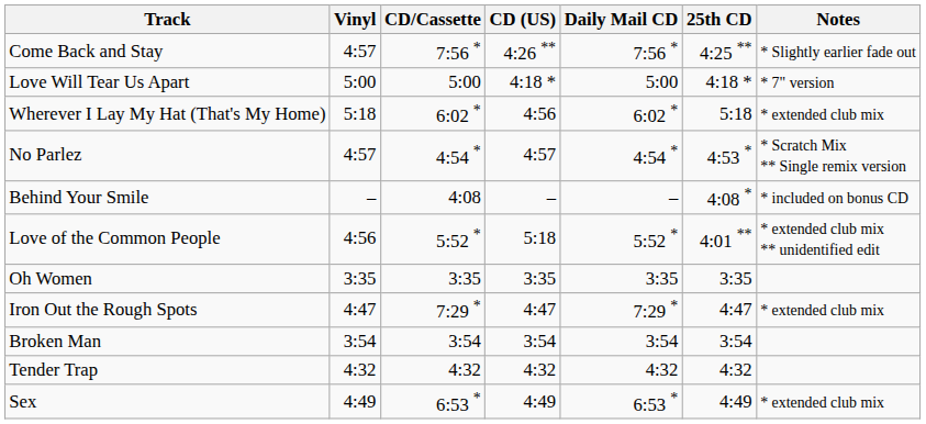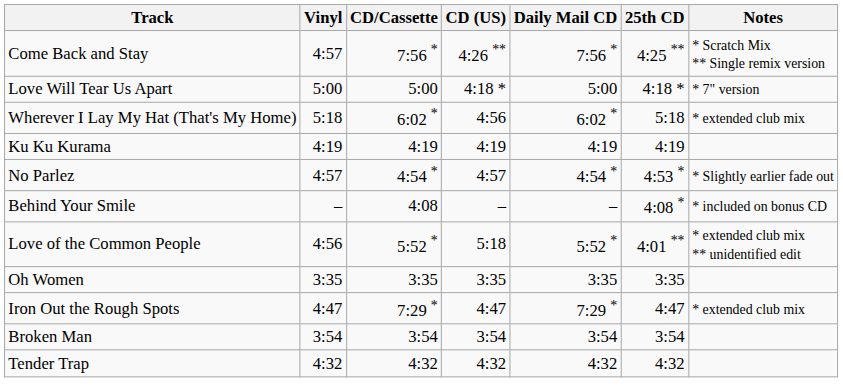 <table class="wikitable">
 <tr>
 <th>Track</th>
 <th>Vinyl</th>
 <th>CD/Cassette</th>
 <th>CD (US)</th>
 <th>Daily Mail CD</th>
 <th>25th CD</th>
 <th>Notes</th>
 </tr>
 <tr>
 <td>Come Back and Stay</td>
 <td align="right">4:57</td>
 <td align="right">7:56 <sup>*</sup></td>
 <td align="right">4:26 <sup>**</sup></td>
 <td align="right">7:56 <sup>*</sup></td>
 <td align="right">4:25 <sup>**</sup></td>
-<td><small>* Slightly earlier fade out</small></td>
+<td><small>* Scratch Mix<br>** Single remix version</small></td>
 </tr>
 <tr>
 <td>Love Will Tear Us Apart</td>
 <td align="right">5:00</td>
 <td align="right">5:00</td>
 <td align="right">4:18 *</td>
 <td align="right">5:00</td>
 <td align="right">4:18 *</td>
 <td><small>* 7" version</small></td>
 </tr>
 <tr>
 <td>Wherever I Lay My Hat (That's My Home)</td>
 <td align="right">5:18</td>
 <td align="right">6:02 <sup>*</sup></td>
 <td align="right">4:56</td>
 <td align="right">6:02 <sup>*</sup></td>
 <td align="right">5:18</td>
 <td><small>* extended club mix</small></td>
 </tr>
 <tr>
+<td>Ku Ku Kurama</td>
+<td align="right">4:19</td>
+<td align="right">4:19</td>
+<td align="right">4:19</td>
+<td align="right">4:19</td>
+<td align="right">4:19</td>
+<td></td>
+</tr>
+<tr>
 <td>No Parlez</td>
 <td align="right">4:57</td>
 <td align="right">4:54 <sup>*</sup></td>
 <td align="right">4:57</td>
 <td align="right">4:54 <sup>*</sup></td>
 <td align="right">4:53 <sup>*</sup></td>
-<td><small>* Scratch Mix<br>** Single remix version</small></td>
+<td><small>* Slightly earlier fade out</small></td>
 </tr>
 <tr>
 <td>Behind Your Smile</td>
 <td align="right">–</td>
 <td align="right">4:08</td>
 <td align="right">–</td>
 <td align="right">–</td>
 <td align="right">4:08 <sup>*</sup></td>
 <td><small>* included on bonus CD </small></td>
 </tr>
 <tr>
 <td>Love of the Common People</td>
 <td align="right">4:56</td>
 <td align="right">5:52 <sup>*</sup></td>
 <td align="right">5:18</td>
 <td align="right">5:52 <sup>*</sup></td>
 <td align="right">4:01 <sup>**</sup></td>
 <td><small>* extended club mix<br> ** unidentified edit</small></td>
 </tr>
 <tr>
 <td>Oh Women</td>
 <td align="right">3:35</td>
 <td align="right">3:35</td>
 <td align="right">3:35</td>
 <td align="right">3:35</td>
 <td align="right">3:35</td>
 <td></td>
 </tr>
 <tr>
 <td>Iron Out the Rough Spots</td>
 <td align="right">4:47</td>
 <td align="right">7:29 <sup>*</sup></td>
 <td align="right">4:47</td>
 <td align="right">7:29 <sup>*</sup></td>
 <td align="right">4:47</td>
 <td><small>* extended club mix</small></td>
 </tr>
 <tr>
 <td>Broken Man</td>
 <td align="right">3:54</td>
 <td align="right">3:54</td>
 <td align="right">3:54</td>
 <td align="right">3:54</td>
 <td align="right">3:54</td>
 <td></td>
 </tr>
 <tr>
 <td>Tender Trap</td>
 <td align="right">4:32</td>
 <td align="right">4:32</td>
 <td align="right">4:32</td>
 <td align="right">4:32</td>
 <td align="right">4:32</td>
 <td></td>
 </tr>
-<tr>
-<td>Sex</td>
-<td align="right">4:49</td>
-<td align="right">6:53 <sup>*</sup></td>
-<td align="right">4:49</td>
-<td align="right">6:53 <sup>*</sup></td>
-<td align="right">4:49</td>
-<td><small>* extended club mix</small></td>
-</tr>
 </table>
